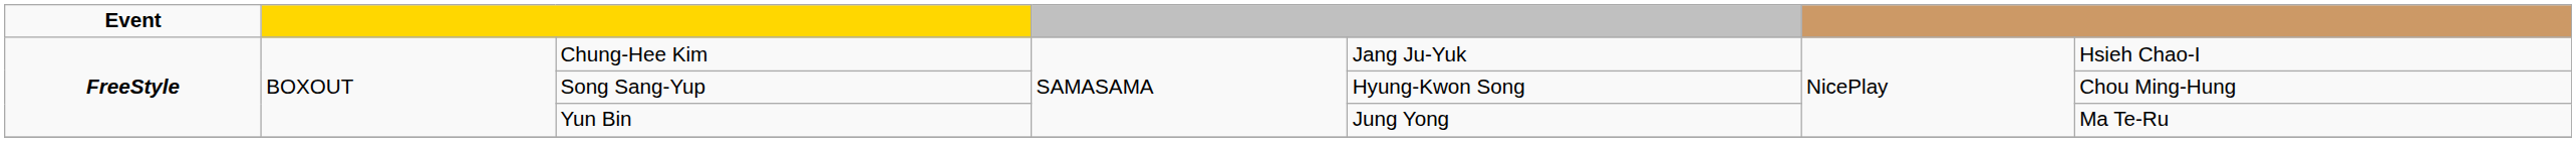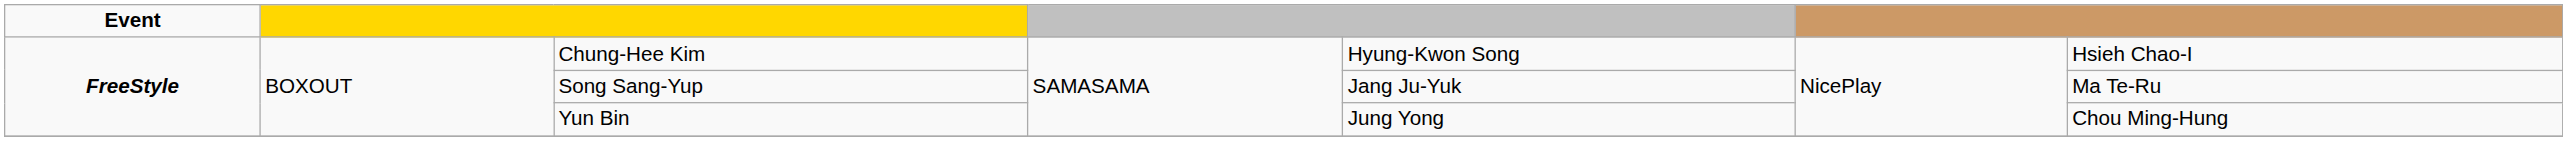 <table class="wikitable" width=100%>
 <tr>
 <td style="text-align:center"  width=10%><strong>Event</strong></td>
 <td colspan="2" style="text-align:center" bgcolor="gold" width=30%></td>
 <td colspan="2" style="text-align:center" bgcolor="silver" width=30%></td>
 <td colspan="2" style="text-align:center" bgcolor="CC9966" width=30%></td>
 </tr>
 <tr>
 <td rowspan="3" align=center><strong><em>FreeStyle</em></strong></td>
 <td rowspan="3">BOXOUT<br></td>
 <td>Chung-Hee Kim</td>
 <td rowspan="3">SAMASAMA<br></td>
-<td>Jang Ju-Yuk</td>
+<td>Hyung-Kwon Song</td>
 <td rowspan="3">NicePlay<br></td>
 <td>Hsieh Chao-I</td>
 </tr>
 <tr>
 <td>Song Sang-Yup</td>
-<td>Hyung-Kwon Song</td>
-<td>Chou Ming-Hung</td>
+<td>Jang Ju-Yuk</td>
+<td>Ma Te-Ru</td>
 </tr>
 <tr>
 <td>Yun Bin</td>
 <td>Jung Yong</td>
-<td>Ma Te-Ru</td>
+<td>Chou Ming-Hung</td>
 </tr>
 <tr>
 </tr>
 </table>
